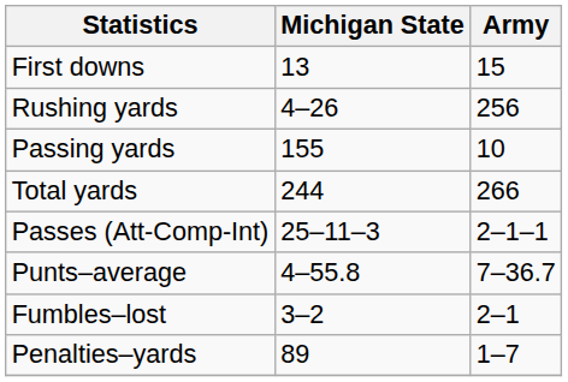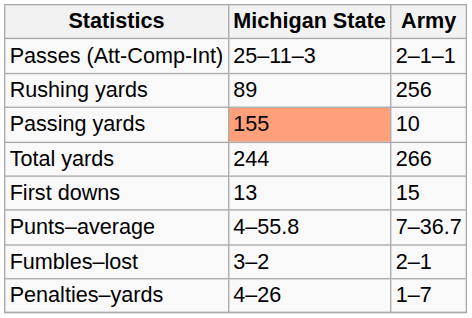 <table class="wikitable">
 <tr>
 <th>Statistics</th>
 <th>Michigan State</th>
 <th>Army</th>
 </tr>
 <tr>
-<td>First downs</td>
-<td>13</td>
-<td>15</td>
+<td>Passes (Att-Comp-Int)</td>
+<td>25–11–3</td>
+<td>2–1–1</td>
 </tr>
 <tr>
 <td>Rushing yards</td>
-<td>4–26</td>
+<td>89</td>
 <td>256</td>
 </tr>
 <tr>
 <td>Passing yards</td>
-<td>155</td>
+<td style="background: lightsalmon;">155</td>
 <td>10</td>
 </tr>
 <tr>
 <td>Total yards</td>
 <td>244</td>
 <td>266</td>
 </tr>
 <tr>
-<td>Passes (Att-Comp-Int)</td>
-<td>25–11–3</td>
-<td>2–1–1</td>
+<td>First downs</td>
+<td>13</td>
+<td>15</td>
 </tr>
 <tr>
 <td>Punts–average</td>
 <td>4–55.8</td>
 <td>7–36.7</td>
 </tr>
 <tr>
 <td>Fumbles–lost</td>
 <td>3–2</td>
 <td>2–1</td>
 </tr>
 <tr>
 <td>Penalties–yards</td>
-<td>89</td>
+<td>4–26</td>
 <td>1–7</td>
 </tr>
 <tr>
 </tr>
 </table>
